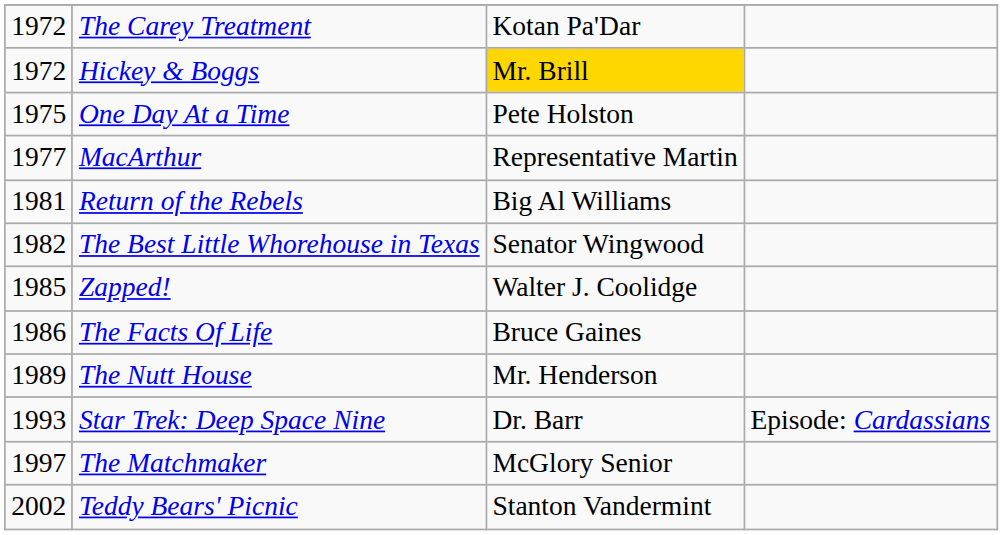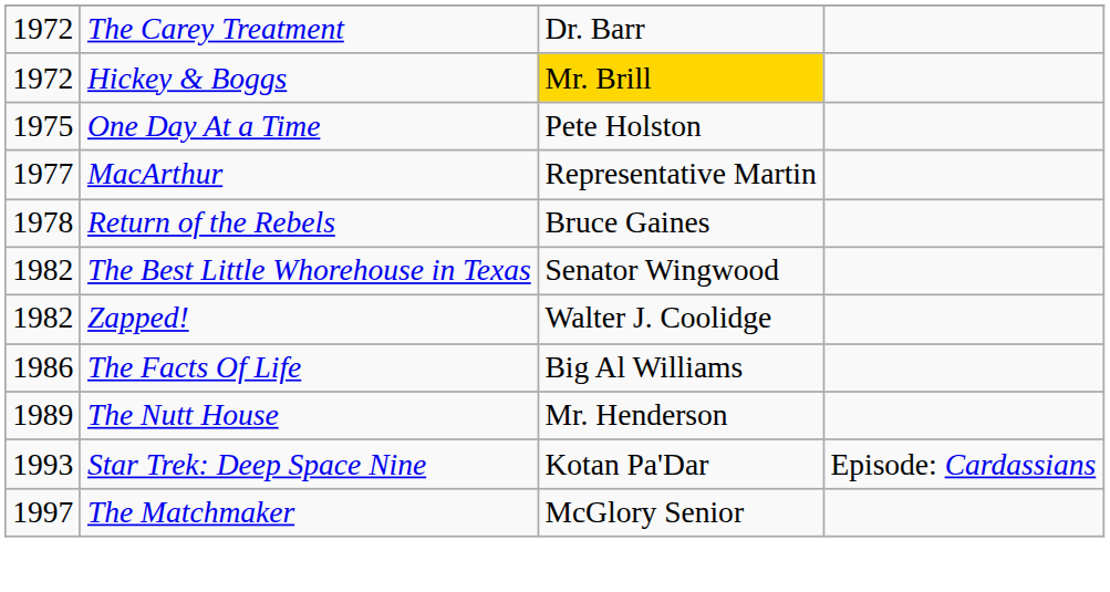 <table class="wikitable">
 <tr>
 </tr>
 <tr>
 <td>1972</td>
 <td><em><a href='#'>The Carey Treatment</a></em></td>
-<td>Kotan Pa'Dar</td>
+<td>Dr. Barr</td>
 <td></td>
 </tr>
 <tr>
 <td>1972</td>
 <td><em><a href='#'>Hickey & Boggs</a></em></td>
 <td style="background: gold;">Mr. Brill</td>
 <td></td>
 </tr>
 <tr>
 <td>1975</td>
 <td><em><a href='#'>One Day At a Time</a></em></td>
 <td>Pete Holston</td>
 </tr>
 <tr>
 <td>1977</td>
 <td><em><a href='#'>MacArthur</a></em></td>
 <td>Representative Martin</td>
 <td></td>
 </tr>
 <tr>
-<td>1981</td>
+<td>1978</td>
 <td><em><a href='#'>Return of the Rebels</a></em></td>
-<td>Big Al Williams</td>
+<td>Bruce Gaines</td>
 <td></td>
 </tr>
 <tr>
 <td>1982</td>
 <td><em><a href='#'>The Best Little Whorehouse in Texas</a></em></td>
 <td>Senator Wingwood</td>
 <td></td>
 </tr>
 <tr>
-<td>1985</td>
+<td>1982</td>
 <td><em><a href='#'>Zapped!</a></em></td>
 <td>Walter J. Coolidge</td>
 <td></td>
 </tr>
 <tr>
 <td>1986</td>
 <td><em><a href='#'>The Facts Of Life</a></em></td>
-<td>Bruce Gaines</td>
+<td>Big Al Williams</td>
 <td></td>
 </tr>
 <tr>
 <td>1989</td>
 <td><em><a href='#'>The Nutt House</a></em></td>
 <td>Mr. Henderson</td>
 <td></td>
 </tr>
 <tr>
 <td>1993</td>
 <td><em><a href='#'>Star Trek: Deep Space Nine</a></em></td>
-<td>Dr. Barr</td>
+<td>Kotan Pa'Dar</td>
 <td>Episode: <em><a href='#'>Cardassians</a></em></td>
 </tr>
 <tr>
 <td>1997</td>
 <td><em><a href='#'>The Matchmaker</a></em></td>
 <td>McGlory Senior</td>
 <td></td>
 </tr>
-<tr>
-<td>2002</td>
-<td><em><a href='#'>Teddy Bears' Picnic</a></em></td>
-<td>Stanton Vandermint</td>
-<td></td>
-</tr>
 </table>
